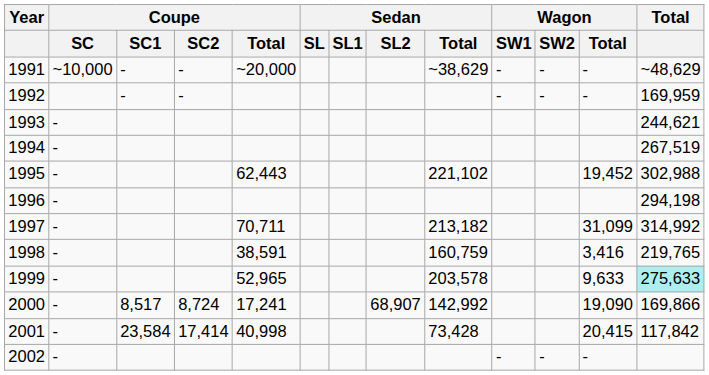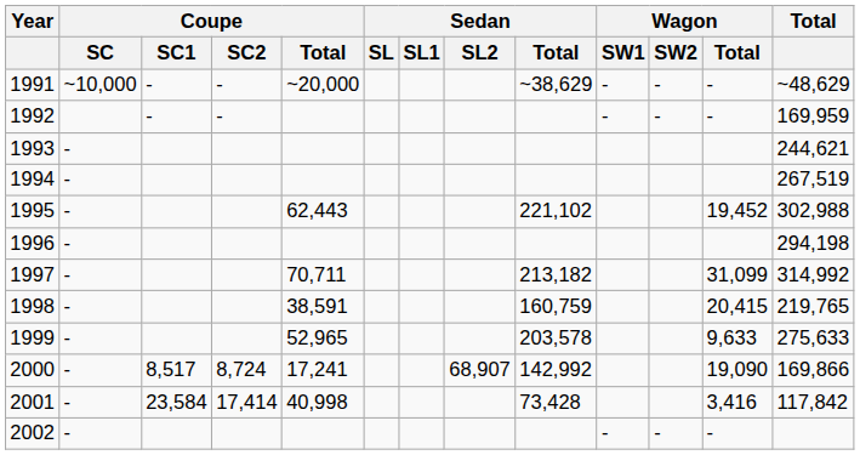 <table class="wikitable">
 <tr>
 <th>Year</th>
 <th colspan=4>Coupe</th>
 <th colspan=4>Sedan</th>
 <th colspan=3>Wagon</th>
 <th>Total</th>
 </tr>
 <tr>
 <th></th>
 <th>SC</th>
 <th>SC1</th>
 <th>SC2</th>
 <th>Total</th>
 <th>SL</th>
 <th>SL1</th>
 <th>SL2</th>
 <th>Total</th>
 <th>SW1</th>
 <th>SW2</th>
 <th>Total</th>
 <th></th>
 </tr>
 <tr>
 <td>1991</td>
 <td>~10,000</td>
 <td>-</td>
 <td>-</td>
 <td>~20,000</td>
 <td></td>
 <td></td>
 <td></td>
 <td>~38,629</td>
 <td>-</td>
 <td>-</td>
 <td>-</td>
 <td>~48,629</td>
 </tr>
 <tr>
 <td>1992</td>
 <td></td>
 <td>-</td>
 <td>-</td>
 <td></td>
 <td></td>
 <td></td>
 <td></td>
 <td></td>
 <td>-</td>
 <td>-</td>
 <td>-</td>
 <td>169,959</td>
 </tr>
 <tr>
 <td>1993</td>
 <td>-</td>
 <td></td>
 <td></td>
 <td></td>
 <td></td>
 <td></td>
 <td></td>
 <td></td>
 <td></td>
 <td></td>
 <td></td>
 <td>244,621</td>
 </tr>
 <tr>
 <td>1994</td>
 <td>-</td>
 <td></td>
 <td></td>
 <td></td>
 <td></td>
 <td></td>
 <td></td>
 <td></td>
 <td></td>
 <td></td>
 <td></td>
 <td>267,519</td>
 </tr>
 <tr>
 <td>1995</td>
 <td>-</td>
 <td></td>
 <td></td>
 <td>62,443</td>
 <td></td>
 <td></td>
 <td></td>
 <td>221,102</td>
 <td></td>
 <td></td>
 <td>19,452</td>
 <td>302,988</td>
 </tr>
 <tr>
 <td>1996</td>
 <td>-</td>
 <td></td>
 <td></td>
 <td></td>
 <td></td>
 <td></td>
 <td></td>
 <td></td>
 <td></td>
 <td></td>
 <td></td>
 <td>294,198</td>
 </tr>
 <tr>
 <td>1997</td>
 <td>-</td>
 <td></td>
 <td></td>
 <td>70,711</td>
 <td></td>
 <td></td>
 <td></td>
 <td>213,182</td>
 <td></td>
 <td></td>
 <td>31,099</td>
 <td>314,992</td>
 </tr>
 <tr>
 <td>1998</td>
 <td>-</td>
 <td></td>
 <td></td>
 <td>38,591</td>
 <td></td>
 <td></td>
 <td></td>
 <td>160,759</td>
 <td></td>
 <td></td>
-<td>3,416</td>
+<td>20,415</td>
 <td>219,765</td>
 </tr>
 <tr>
 <td>1999</td>
 <td>-</td>
 <td></td>
 <td></td>
 <td>52,965</td>
 <td></td>
 <td></td>
 <td></td>
 <td>203,578</td>
 <td></td>
 <td></td>
 <td>9,633</td>
-<td style="background: paleturquoise;">275,633</td>
+<td>275,633</td>
 </tr>
 <tr>
 <td>2000</td>
 <td>-</td>
 <td>8,517</td>
 <td>8,724</td>
 <td>17,241</td>
 <td></td>
 <td></td>
 <td>68,907</td>
 <td>142,992</td>
 <td></td>
 <td></td>
 <td>19,090</td>
 <td>169,866</td>
 </tr>
 <tr>
 <td>2001</td>
 <td>-</td>
 <td>23,584</td>
 <td>17,414</td>
 <td>40,998</td>
 <td></td>
 <td></td>
 <td></td>
 <td>73,428</td>
 <td></td>
 <td></td>
-<td>20,415</td>
+<td>3,416</td>
 <td>117,842</td>
 </tr>
 <tr>
 <td>2002</td>
 <td>-</td>
 <td></td>
 <td></td>
 <td></td>
 <td></td>
 <td></td>
 <td></td>
 <td></td>
 <td>-</td>
 <td>-</td>
 <td>-</td>
 <td></td>
 </tr>
 </table>
